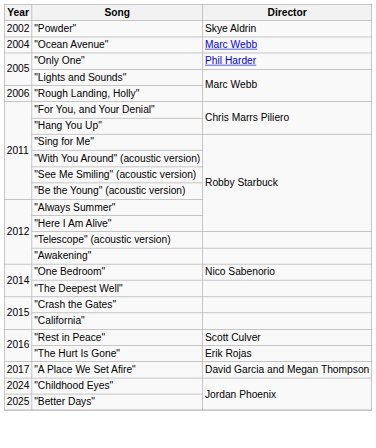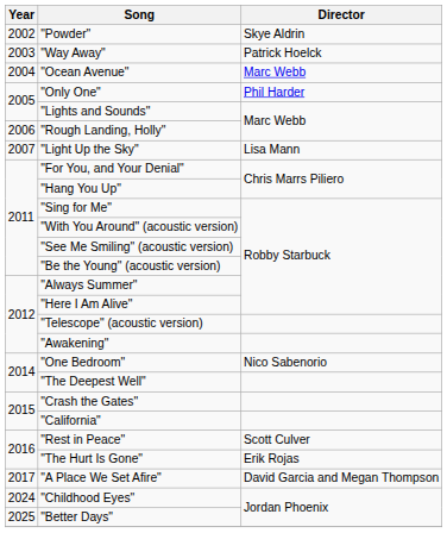 <table class="wikitable">
 <tr>
 <th>Year</th>
 <th>Song</th>
 <th>Director</th>
 </tr>
 <tr>
 <td>2002</td>
 <td>"Powder"</td>
 <td>Skye Aldrin</td>
+</tr>
+<tr>
+<td>2003</td>
+<td>"Way Away"</td>
+<td>Patrick Hoelck</td>
 </tr>
 <tr>
 <td>2004</td>
 <td>"Ocean Avenue"</td>
 <td><a href='#'>Marc Webb</a></td>
 </tr>
 <tr>
 <td rowspan="2">2005</td>
 <td>"Only One"</td>
 <td><a href='#'>Phil Harder</a></td>
 </tr>
 <tr>
 <td>"Lights and Sounds"</td>
 <td rowspan="2">Marc Webb</td>
 </tr>
 <tr>
 <td>2006</td>
 <td>"Rough Landing, Holly"</td>
+</tr>
+<tr>
+<td>2007</td>
+<td>"Light Up the Sky"</td>
+<td>Lisa Mann</td>
 </tr>
 <tr>
 <td rowspan="6">2011</td>
 <td>"For You, and Your Denial"</td>
 <td rowspan="2">Chris Marrs Piliero</td>
 </tr>
 <tr>
 <td>"Hang You Up"</td>
 </tr>
 <tr>
 <td>"Sing for Me"</td>
 <td rowspan="6">Robby Starbuck</td>
 </tr>
 <tr>
 <td>"With You Around" (acoustic version)</td>
 </tr>
 <tr>
 <td>"See Me Smiling" (acoustic version)</td>
 </tr>
 <tr>
 <td>"Be the Young" (acoustic version)</td>
 </tr>
 <tr>
 <td rowspan="4">2012</td>
 <td>"Always Summer"</td>
 </tr>
 <tr>
 <td>"Here I Am Alive"</td>
 </tr>
 <tr>
 <td>"Telescope" (acoustic version)</td>
 <td></td>
 </tr>
 <tr>
 <td>"Awakening"</td>
 <td></td>
 </tr>
 <tr>
 <td rowspan="2">2014</td>
 <td>"One Bedroom"</td>
 <td>Nico Sabenorio</td>
 </tr>
 <tr>
 <td>"The Deepest Well"</td>
 <td></td>
 </tr>
 <tr>
 <td rowspan="2">2015</td>
 <td>"Crash the Gates"</td>
 <td></td>
 </tr>
 <tr>
 <td>"California"</td>
 <td></td>
 </tr>
 <tr>
 <td rowspan="2">2016</td>
 <td>"Rest in Peace"</td>
 <td>Scott Culver</td>
 </tr>
 <tr>
 <td>"The Hurt Is Gone"</td>
 <td>Erik Rojas</td>
 </tr>
 <tr>
 <td>2017</td>
 <td>"A Place We Set Afire"</td>
 <td>David Garcia and Megan Thompson</td>
 </tr>
 <tr>
 <td>2024</td>
 <td>"Childhood Eyes"</td>
 <td rowspan="2">Jordan Phoenix</td>
 </tr>
 <tr>
 <td>2025</td>
 <td>"Better Days"</td>
 </tr>
 <tr>
 </tr>
 </table>
